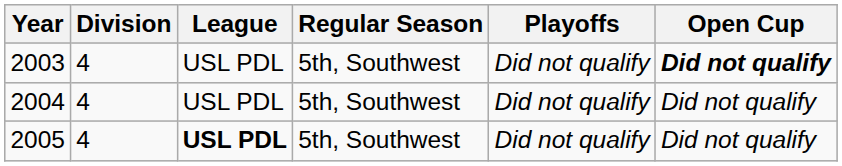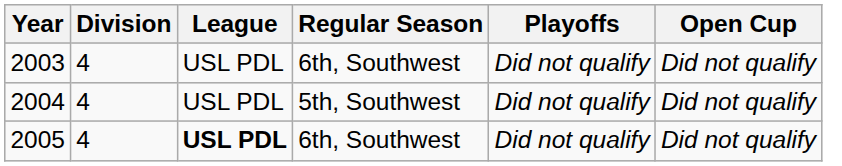 <table class="wikitable">
 <tr>
 <th>Year</th>
 <th>Division</th>
 <th>League</th>
 <th>Regular Season</th>
 <th>Playoffs</th>
 <th>Open Cup</th>
 </tr>
 <tr>
 <td>2003</td>
 <td>4</td>
 <td>USL PDL</td>
-<td>5th, Southwest</td>
+<td>6th, Southwest</td>
 <td><em>Did not qualify</em></td>
-<td><strong><em>Did not qualify</em></strong></td>
+<td><em>Did not qualify</em></td>
 </tr>
 <tr>
 <td>2004</td>
 <td>4</td>
 <td>USL PDL</td>
 <td>5th, Southwest</td>
 <td><em>Did not qualify</em></td>
 <td><em>Did not qualify</em></td>
 </tr>
 <tr>
 <td>2005</td>
 <td>4</td>
 <td><strong>USL PDL</strong></td>
-<td>5th, Southwest</td>
+<td>6th, Southwest</td>
 <td><em>Did not qualify</em></td>
 <td><em>Did not qualify</em></td>
 </tr>
 </table>
